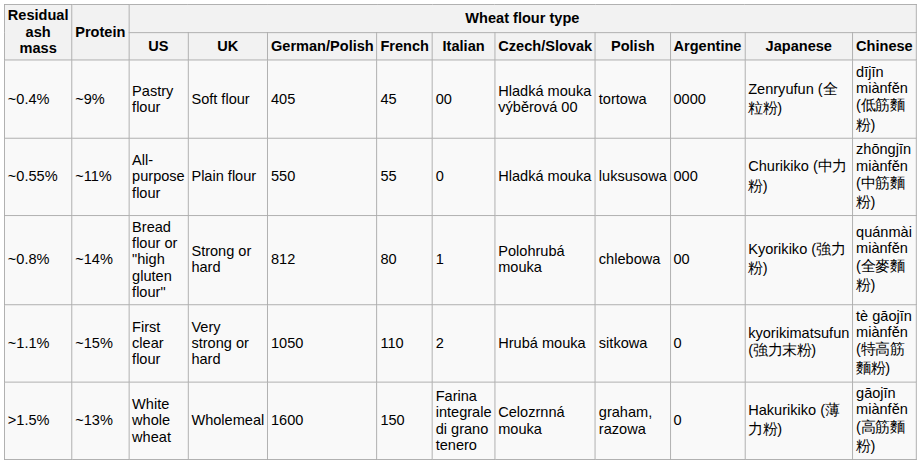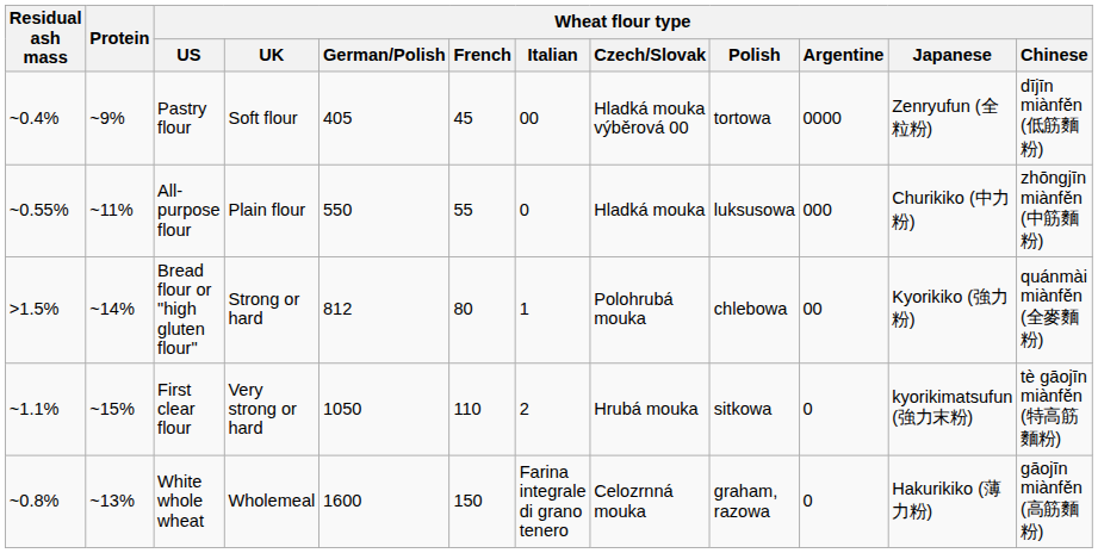 <table class=wikitable>
 <tr>
 <th rowspan=2>Residual ash mass</th>
 <th rowspan=2>Protein</th>
 <th colspan="10">Wheat flour type</th>
 </tr>
 <tr>
 <th>US</th>
 <th>UK</th>
 <th>German/Polish</th>
 <th>French</th>
 <th>Italian</th>
 <th>Czech/Slovak</th>
 <th>Polish</th>
 <th>Argentine</th>
 <th>Japanese</th>
 <th>Chinese</th>
 </tr>
 <tr>
 <td>~0.4%</td>
 <td>~9%</td>
 <td>Pastry flour</td>
 <td>Soft flour</td>
 <td>405</td>
 <td>45</td>
 <td>00</td>
 <td>Hladká mouka výběrová 00</td>
 <td>tortowa</td>
 <td>0000</td>
 <td>Zenryufun (全粒粉)</td>
 <td>dījīn miànfěn (低筋麵粉)</td>
 </tr>
 <tr>
 <td>~0.55%</td>
 <td>~11%</td>
 <td>All-purpose flour</td>
 <td>Plain flour</td>
 <td>550</td>
 <td>55</td>
 <td>0</td>
 <td>Hladká mouka</td>
 <td>luksusowa</td>
 <td>000</td>
 <td>Churikiko (中力粉)</td>
 <td>zhōngjīn miànfěn (中筋麵粉)</td>
 </tr>
 <tr>
-<td>~0.8%</td>
+<td>>1.5%</td>
 <td>~14%</td>
 <td>Bread flour or "high gluten flour"</td>
 <td>Strong or hard</td>
 <td>812</td>
 <td>80</td>
 <td>1</td>
 <td>Polohrubá mouka</td>
 <td>chlebowa</td>
 <td>00</td>
 <td>Kyorikiko (強力粉)</td>
 <td>quánmài miànfěn (全麥麵粉)</td>
 </tr>
 <tr>
 <td>~1.1%</td>
 <td>~15%</td>
 <td>First clear flour</td>
 <td>Very strong or hard</td>
 <td>1050</td>
 <td>110</td>
 <td>2</td>
 <td>Hrubá mouka</td>
 <td>sitkowa</td>
 <td>0</td>
 <td>kyorikimatsufun (強力末粉)</td>
 <td>tè gāojīn miànfěn (特高筋麵粉)</td>
 </tr>
 <tr>
-<td>>1.5%</td>
+<td>~0.8%</td>
 <td>~13%</td>
 <td>White whole wheat</td>
 <td>Wholemeal</td>
 <td>1600</td>
 <td>150</td>
 <td>Farina integrale di grano tenero</td>
 <td>Celozrnná mouka</td>
 <td>graham, razowa</td>
 <td> 0</td>
 <td>Hakurikiko (薄力粉)</td>
 <td>gāojīn miànfěn (高筋麵粉)</td>
 </tr>
 </table>
